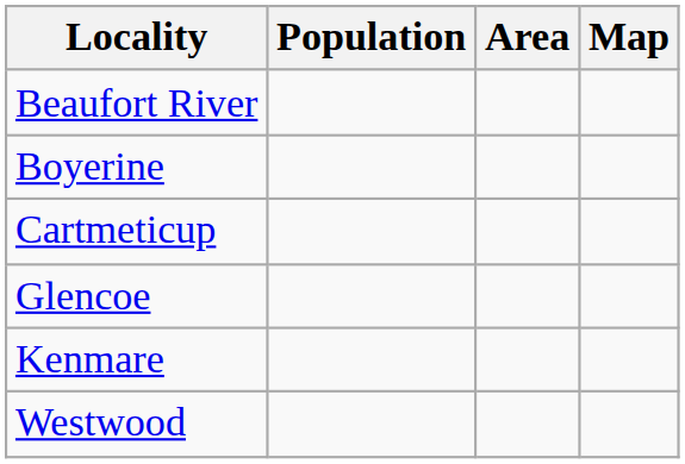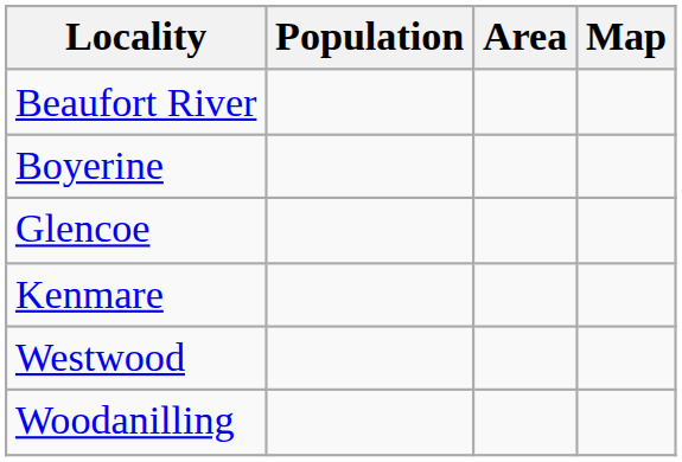 <table class="wikitable sortable">
 <tr>
 <th>Locality</th>
 <th data-sort-type=number>Population</th>
 <th data-sort-type=number>Area</th>
 <th>Map</th>
 </tr>
 <tr>
 <td><a href='#'>Beaufort River</a></td>
 <td></td>
 <td></td>
 <td></td>
 </tr>
 <tr>
 <td><a href='#'>Boyerine</a></td>
-<td></td>
-<td></td>
-<td></td>
-</tr>
-<tr>
-<td><a href='#'>Cartmeticup</a></td>
 <td></td>
 <td></td>
 <td></td>
 </tr>
 <tr>
 <td><a href='#'>Glencoe</a></td>
 <td></td>
 <td></td>
 <td></td>
 </tr>
 <tr>
 <td><a href='#'>Kenmare</a></td>
 <td></td>
 <td></td>
 <td></td>
 </tr>
 <tr>
 <td><a href='#'>Westwood</a></td>
 <td></td>
 <td></td>
 <td></td>
 </tr>
+<tr>
+<td><a href='#'>Woodanilling</a></td>
+<td></td>
+<td></td>
+<td></td>
+</tr>
 </table>
